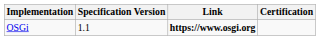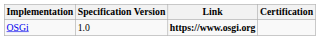 <table class="wikitable sortable">
 <tr>
 <th>Implementation</th>
 <th>Specification Version</th>
 <th>Link</th>
 <th>Certification</th>
 </tr>
 <tr>
 <td><a href='#'>OSGi</a></td>
-<td>1.1</td>
+<td>1.0</td>
 <td><strong>https://www.osgi.org</strong></td>
 <td></td>
 </tr>
 </table>
